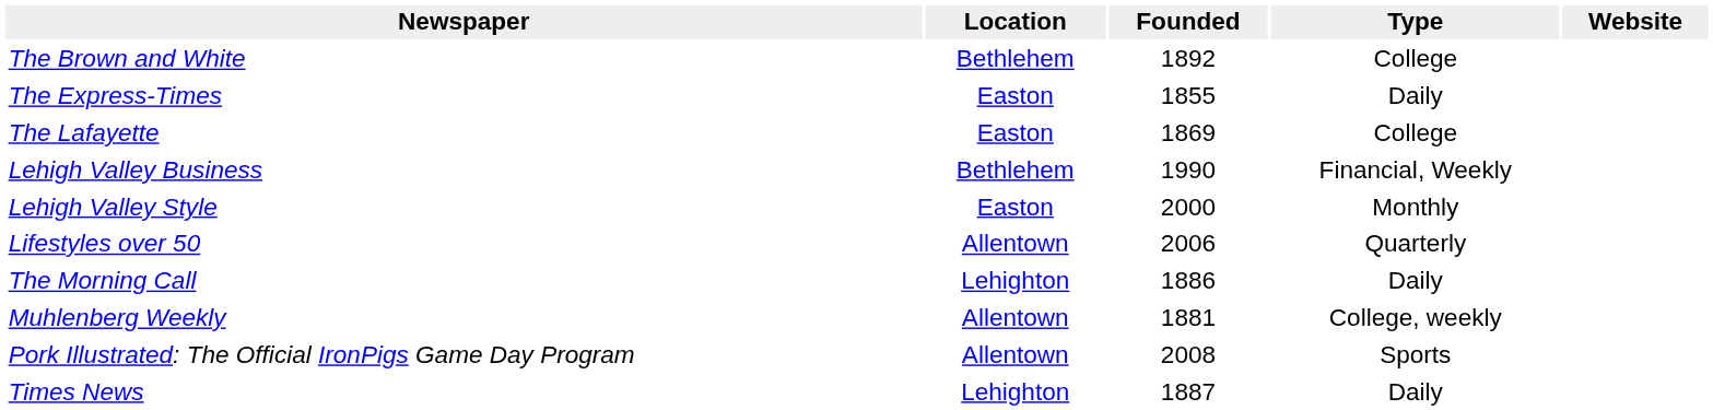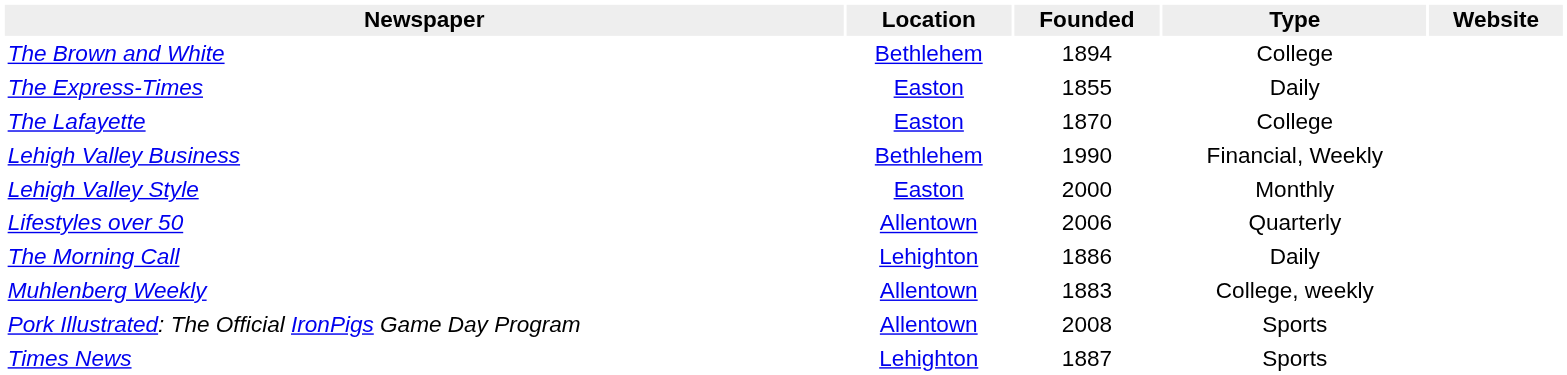 <table border=0 cellpadding=2 cellspacing=2 width=70%>
 <tr bgcolor=#EEEEEE>
 <th>Newspaper</th>
 <th>Location</th>
 <th>Founded</th>
 <th>Type</th>
 <th>Website</th>
 </tr>
 <tr>
 <td><em><a href='#'>The Brown and White</a></em></td>
 <td align=center><a href='#'>Bethlehem</a></td>
-<td align=center>1892</td>
+<td align=center>1894</td>
 <td align=center>College</td>
 <td align=center></td>
 </tr>
 <tr>
 <td><em><a href='#'>The Express-Times</a></em></td>
 <td align=center><a href='#'>Easton</a></td>
 <td align=center>1855</td>
 <td align=center>Daily</td>
 <td align=center></td>
 </tr>
 <tr>
 <td><em><a href='#'>The Lafayette</a></em></td>
 <td align=center><a href='#'>Easton</a></td>
-<td align=center>1869</td>
+<td align=center>1870</td>
 <td align=center>College</td>
 <td align=center></td>
 </tr>
 <tr>
 <td><em><a href='#'>Lehigh Valley Business</a></em></td>
 <td align=center><a href='#'>Bethlehem</a></td>
 <td align=center>1990</td>
 <td align=center>Financial, Weekly</td>
 <td align=center></td>
 </tr>
 <tr>
 <td><em><a href='#'>Lehigh Valley Style</a></em></td>
 <td align=center><a href='#'>Easton</a></td>
 <td align=center>2000</td>
 <td align=center>Monthly</td>
 <td align=center></td>
 </tr>
 <tr |->
 <td><em><a href='#'>Lifestyles over 50</a></em></td>
 <td align=center><a href='#'>Allentown</a></td>
 <td align=center>2006</td>
 <td align=center>Quarterly</td>
 <td align=center></td>
 </tr>
 <tr>
 <td><em><a href='#'>The Morning Call</a></em></td>
 <td align=center><a href='#'>Lehighton</a></td>
 <td align=center>1886</td>
 <td align=center>Daily</td>
 <td align=center></td>
 </tr>
 <tr>
 <td><em><a href='#'>Muhlenberg Weekly</a></em></td>
 <td align=center><a href='#'>Allentown</a></td>
-<td align=center>1881</td>
+<td align=center>1883</td>
 <td align=center>College, weekly</td>
 <td align=center></td>
 </tr>
 <tr>
 <td><em><a href='#'>Pork Illustrated</a>: The Official <a href='#'>IronPigs</a> Game Day Program</em></td>
 <td align=center><a href='#'>Allentown</a></td>
 <td align=center>2008</td>
 <td align=center>Sports</td>
 <td align=center></td>
 </tr>
 <tr>
 <td><em><a href='#'>Times News</a></em></td>
 <td align=center><a href='#'>Lehighton</a></td>
 <td align=center>1887</td>
-<td align=center>Daily</td>
+<td align=center>Sports</td>
 <td align=center></td>
 </tr>
 <tr>
 </tr>
 </table>
